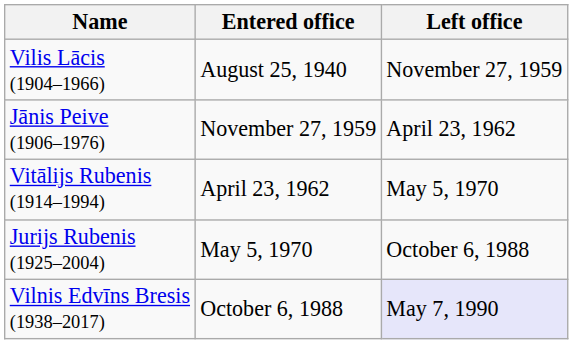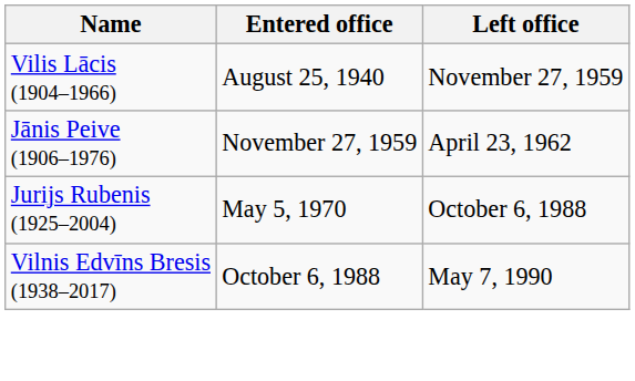 <table class="wikitable">
 <tr>
 <th>Name</th>
 <th>Entered office</th>
 <th>Left office</th>
 </tr>
 <tr>
 <td><a href='#'>Vilis Lācis</a><br><small>(1904–1966)</small></td>
 <td>August 25, 1940</td>
 <td>November 27, 1959</td>
 </tr>
 <tr>
 <td><a href='#'>Jānis Peive</a><br><small>(1906–1976)</small></td>
 <td>November 27, 1959</td>
 <td>April 23, 1962</td>
 </tr>
 <tr>
-<td><a href='#'>Vitālijs Rubenis</a><br><small>(1914–1994)</small></td>
-<td>April 23, 1962</td>
-<td>May 5, 1970</td>
-</tr>
-<tr>
 <td><a href='#'>Jurijs Rubenis</a><br><small>(1925–2004)</small></td>
 <td>May 5, 1970</td>
 <td>October 6, 1988</td>
 </tr>
 <tr>
 <td><a href='#'>Vilnis Edvīns Bresis</a><br><small>(1938–2017)</small></td>
 <td>October 6, 1988</td>
-<td style="background: lavender;">May 7, 1990</td>
+<td>May 7, 1990</td>
 </tr>
 </table>
